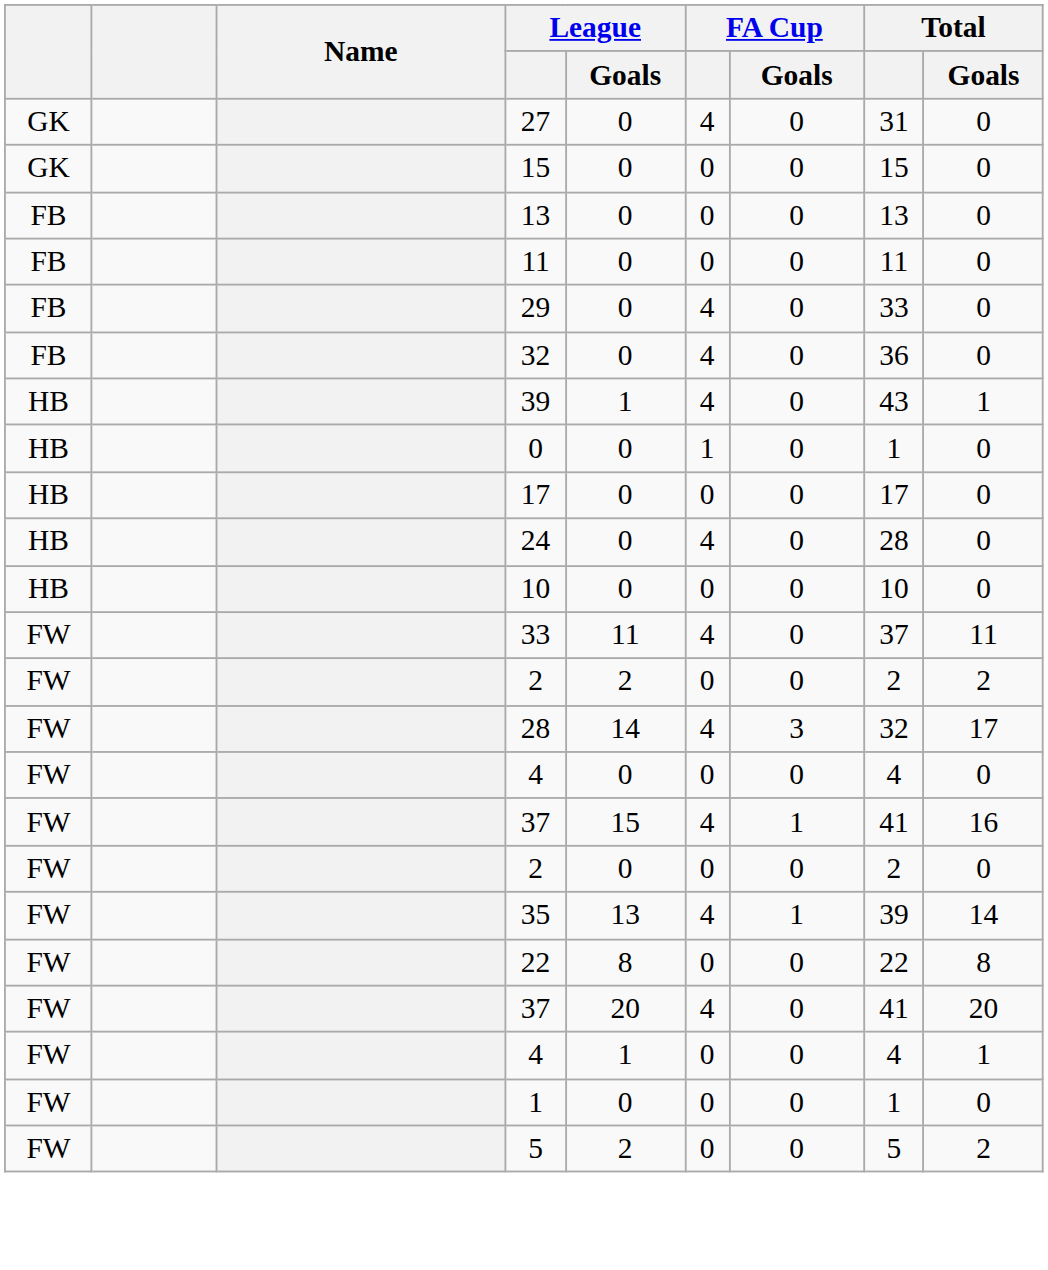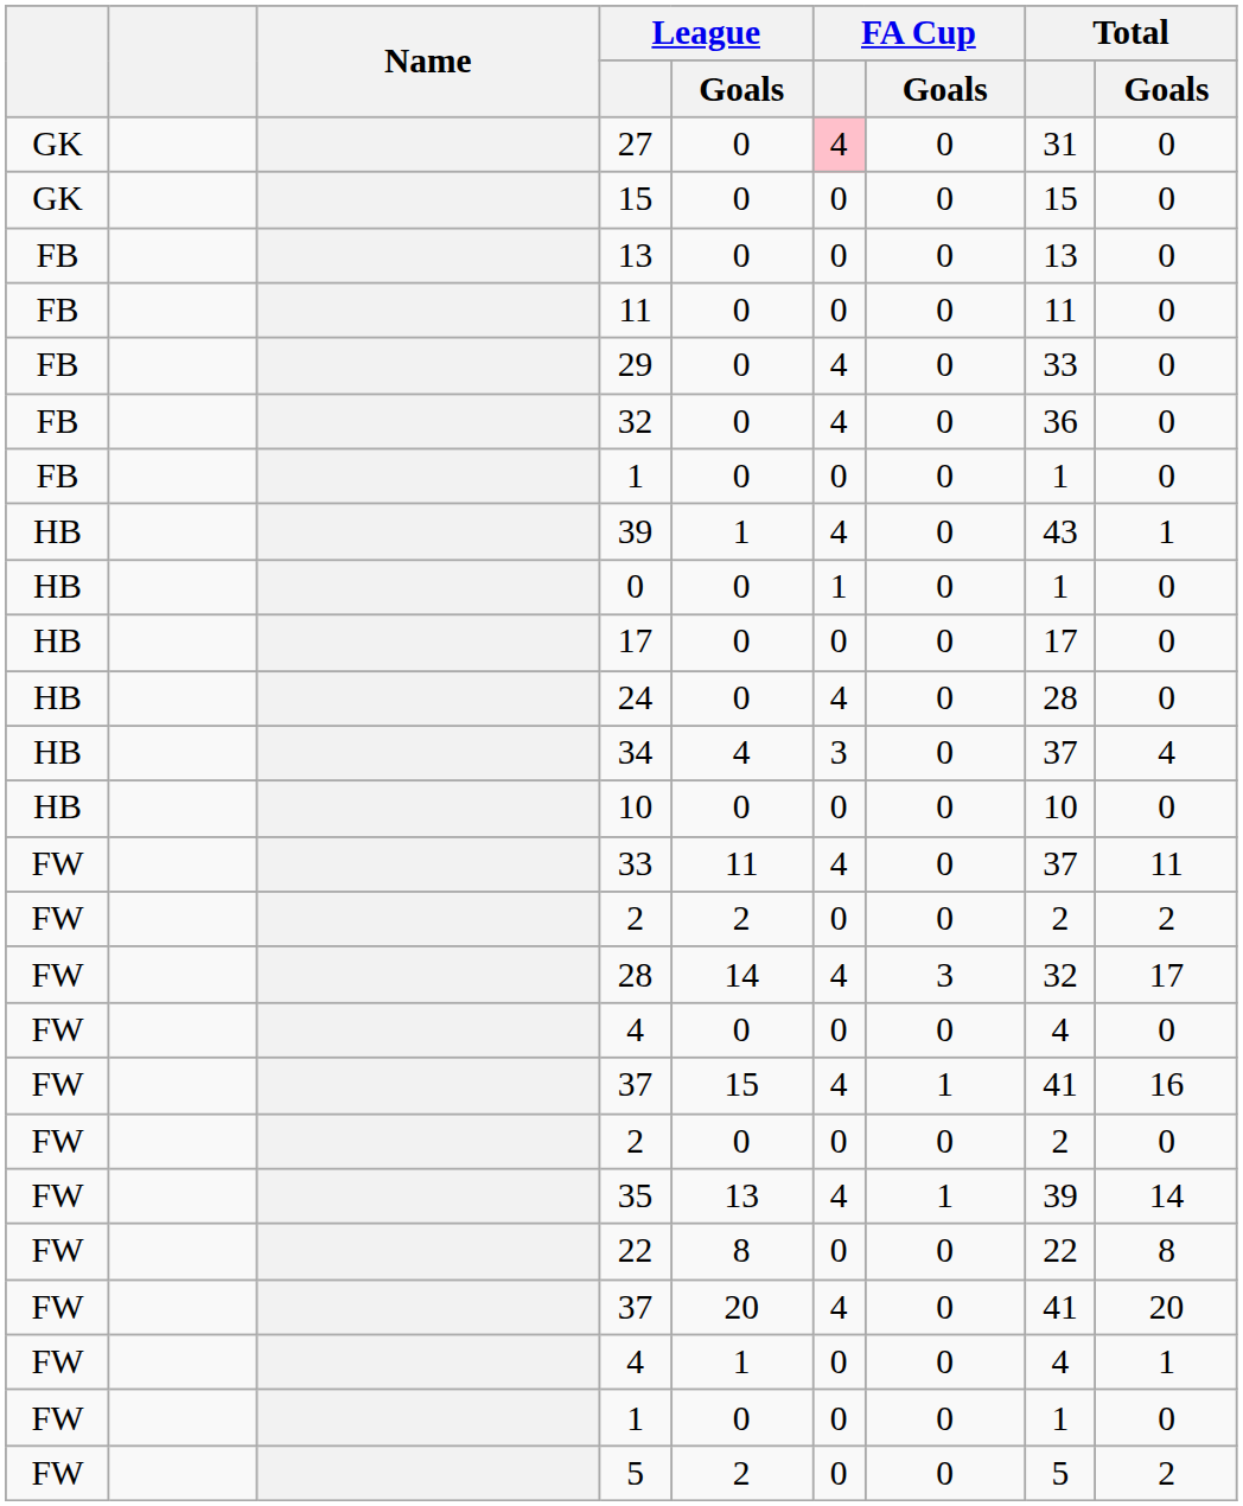 <table class="wikitable sortable plainrowheaders" style="text-align:center;">
 <tr>
 <th rowspan="2" scope="col" width="40"></th>
 <th rowspan="2" scope="col" width="60"></th>
 <th rowspan="2" scope="col" width="150" scope=col>Name</th>
 <th colspan="2" width="90"><a href='#'>League</a></th>
 <th colspan="2" width="90"><a href='#'>FA Cup</a></th>
 <th colspan="2" width="90">Total</th>
 </tr>
 <tr>
 <th scope="col"></th>
 <th scope="col">Goals</th>
 <th scope="col"></th>
 <th scope="col">Goals</th>
 <th scope="col"></th>
 <th scope="col">Goals</th>
 </tr>
 <tr>
 <td data-sort-value=1>GK</td>
 <td></td>
 <th scope="row"></th>
 <td>27</td>
 <td>0</td>
-<td>4</td>
+<td style="background: pink;">4</td>
 <td>0</td>
 <td>31</td>
 <td>0</td>
 </tr>
 <tr>
 <td data-sort-value=1>GK</td>
 <td></td>
 <th scope="row"></th>
 <td>15</td>
 <td>0</td>
 <td>0</td>
 <td>0</td>
 <td>15</td>
 <td>0</td>
 </tr>
 <tr>
 <td data-sort-value=2>FB</td>
 <td></td>
 <th scope="row"></th>
 <td>13</td>
 <td>0</td>
 <td>0</td>
 <td>0</td>
 <td>13</td>
 <td>0</td>
 </tr>
 <tr>
 <td data-sort-value=2>FB</td>
 <td></td>
 <th scope="row"></th>
 <td>11</td>
 <td>0</td>
 <td>0</td>
 <td>0</td>
 <td>11</td>
 <td>0</td>
 </tr>
 <tr>
 <td data-sort-value=2>FB</td>
 <td></td>
 <th scope="row"></th>
 <td>29</td>
 <td>0</td>
 <td>4</td>
 <td>0</td>
 <td>33</td>
 <td>0</td>
 </tr>
 <tr>
 <td data-sort-value=2>FB</td>
 <td></td>
 <th scope="row"></th>
 <td>32</td>
 <td>0</td>
 <td>4</td>
 <td>0</td>
 <td>36</td>
 <td>0</td>
 </tr>
 <tr>
+<td data-sort-value=2>FB</td>
+<td></td>
+<th scope="row"></th>
+<td>1</td>
+<td>0</td>
+<td>0</td>
+<td>0</td>
+<td>1</td>
+<td>0</td>
+</tr>
+<tr>
 <td data-sort-value=3>HB</td>
 <td></td>
 <th scope="row"></th>
 <td>39</td>
 <td>1</td>
 <td>4</td>
 <td>0</td>
 <td>43</td>
 <td>1</td>
 </tr>
 <tr>
 <td data-sort-value=3>HB</td>
 <td></td>
 <th scope="row"></th>
 <td>0</td>
 <td>0</td>
 <td>1</td>
 <td>0</td>
 <td>1</td>
 <td>0</td>
 </tr>
 <tr>
 <td data-sort-value=3>HB</td>
 <td></td>
 <th scope="row"></th>
 <td>17</td>
 <td>0</td>
 <td>0</td>
 <td>0</td>
 <td>17</td>
 <td>0</td>
 </tr>
 <tr>
 <td data-sort-value=3>HB</td>
 <td></td>
 <th scope="row"></th>
 <td>24</td>
 <td>0</td>
 <td>4</td>
 <td>0</td>
 <td>28</td>
 <td>0</td>
+</tr>
+<tr>
+<td data-sort-value=3>HB</td>
+<td></td>
+<th scope="row"></th>
+<td>34</td>
+<td>4</td>
+<td>3</td>
+<td>0</td>
+<td>37</td>
+<td>4</td>
 </tr>
 <tr>
 <td data-sort-value=3>HB</td>
 <td></td>
 <th scope="row"></th>
 <td>10</td>
 <td>0</td>
 <td>0</td>
 <td>0</td>
 <td>10</td>
 <td>0</td>
 </tr>
 <tr>
 <td data-sort-value=4>FW</td>
 <td></td>
 <th scope="row"></th>
 <td>33</td>
 <td>11</td>
 <td>4</td>
 <td>0</td>
 <td>37</td>
 <td>11</td>
 </tr>
 <tr>
 <td data-sort-value=4>FW</td>
 <td></td>
 <th scope="row"></th>
 <td>2</td>
 <td>2</td>
 <td>0</td>
 <td>0</td>
 <td>2</td>
 <td>2</td>
 </tr>
 <tr>
 <td data-sort-value=4>FW</td>
 <td></td>
 <th scope="row"></th>
 <td>28</td>
 <td>14</td>
 <td>4</td>
 <td>3</td>
 <td>32</td>
 <td>17</td>
 </tr>
 <tr>
 <td data-sort-value=4>FW</td>
 <td></td>
 <th scope="row"></th>
 <td>4</td>
 <td>0</td>
 <td>0</td>
 <td>0</td>
 <td>4</td>
 <td>0</td>
 </tr>
 <tr>
 <td data-sort-value=4>FW</td>
 <td></td>
 <th scope="row"></th>
 <td>37</td>
 <td>15</td>
 <td>4</td>
 <td>1</td>
 <td>41</td>
 <td>16</td>
 </tr>
 <tr>
 <td data-sort-value=4>FW</td>
 <td></td>
 <th scope="row"></th>
 <td>2</td>
 <td>0</td>
 <td>0</td>
 <td>0</td>
 <td>2</td>
 <td>0</td>
 </tr>
 <tr>
 <td data-sort-value=4>FW</td>
 <td></td>
 <th scope="row"></th>
 <td>35</td>
 <td>13</td>
 <td>4</td>
 <td>1</td>
 <td>39</td>
 <td>14</td>
 </tr>
 <tr>
 <td data-sort-value=4>FW</td>
 <td></td>
 <th scope="row"></th>
 <td>22</td>
 <td>8</td>
 <td>0</td>
 <td>0</td>
 <td>22</td>
 <td>8</td>
 </tr>
 <tr>
 <td data-sort-value=4>FW</td>
 <td></td>
 <th scope="row"></th>
 <td>37</td>
 <td>20</td>
 <td>4</td>
 <td>0</td>
 <td>41</td>
 <td>20</td>
 </tr>
 <tr>
 <td data-sort-value=4>FW</td>
 <td></td>
 <th scope="row"> </th>
 <td>4</td>
 <td>1</td>
 <td>0</td>
 <td>0</td>
 <td>4</td>
 <td>1</td>
 </tr>
 <tr>
 <td data-sort-value=4>FW</td>
 <td></td>
 <th scope="row"> </th>
 <td>1</td>
 <td>0</td>
 <td>0</td>
 <td>0</td>
 <td>1</td>
 <td>0</td>
 </tr>
 <tr>
 <td data-sort-value=4>FW</td>
 <td></td>
 <th scope="row"></th>
 <td>5</td>
 <td>2</td>
 <td>0</td>
 <td>0</td>
 <td>5</td>
 <td>2</td>
 </tr>
 </table>
